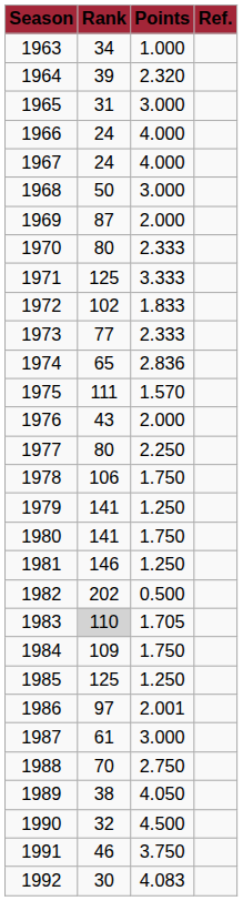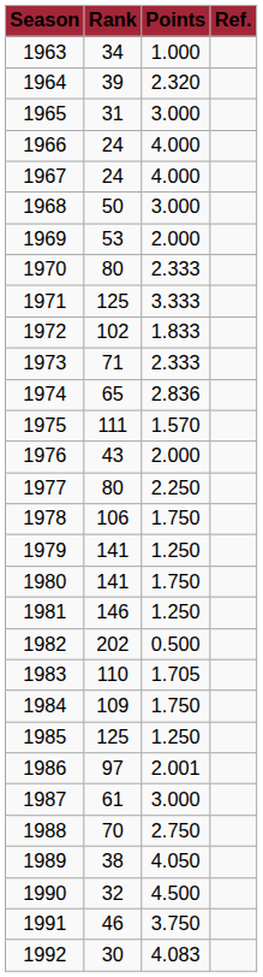 <table class="wikitable plainrowheaders sortable" style="text-align:center">
 <tr>
 <th style="background:#a32638; text-align:center;"><span>Season</span></th>
 <th style="background:#a32638; text-align:center;"><span>Rank</span></th>
 <th style="background:#a32638; text-align:center;"><span>Points</span></th>
 <th style="background:#a32638; text-align:center;"><span>Ref.</span></th>
 </tr>
 <tr>
 <td>1963</td>
 <td>34 </td>
 <td>1.000</td>
 <td></td>
 </tr>
 <tr>
 <td>1964</td>
 <td>39 </td>
 <td>2.320</td>
 <td></td>
 </tr>
 <tr>
 <td>1965</td>
 <td>31 </td>
 <td>3.000</td>
 <td></td>
 </tr>
 <tr>
 <td>1966</td>
 <td>24 </td>
 <td>4.000</td>
 <td></td>
 </tr>
 <tr>
 <td>1967</td>
 <td>24 </td>
 <td>4.000</td>
 <td></td>
 </tr>
 <tr>
 <td>1968</td>
 <td>50 </td>
 <td>3.000</td>
 <td></td>
 </tr>
 <tr>
 <td>1969</td>
-<td>87 </td>
+<td>53 </td>
 <td>2.000</td>
 <td></td>
 </tr>
 <tr>
 <td>1970</td>
 <td>80 </td>
 <td>2.333</td>
 <td></td>
 </tr>
 <tr>
 <td>1971</td>
 <td>125 </td>
 <td>3.333</td>
 <td></td>
 </tr>
 <tr>
 <td>1972</td>
 <td>102 </td>
 <td>1.833</td>
 <td></td>
 </tr>
 <tr>
 <td>1973</td>
-<td>77 </td>
+<td>71 </td>
 <td>2.333</td>
 <td></td>
 </tr>
 <tr>
 <td>1974</td>
 <td>65 </td>
 <td>2.836</td>
 <td></td>
 </tr>
 <tr>
 <td>1975</td>
 <td>111 </td>
 <td>1.570</td>
 <td></td>
 </tr>
 <tr>
 <td>1976</td>
 <td>43 </td>
 <td>2.000</td>
 <td></td>
 </tr>
 <tr>
 <td>1977</td>
 <td>80 </td>
 <td>2.250</td>
 <td></td>
 </tr>
 <tr>
 <td>1978</td>
 <td>106 </td>
 <td>1.750</td>
 <td></td>
 </tr>
 <tr>
 <td>1979</td>
 <td>141 </td>
 <td>1.250</td>
 <td></td>
 </tr>
 <tr>
 <td>1980</td>
 <td>141 </td>
 <td>1.750</td>
 <td></td>
 </tr>
 <tr>
 <td>1981</td>
 <td>146 </td>
 <td>1.250</td>
 <td></td>
 </tr>
 <tr>
 <td>1982</td>
 <td>202 </td>
 <td>0.500</td>
 <td></td>
 </tr>
 <tr>
 <td>1983</td>
-<td style="background: lightgrey;">110 </td>
+<td>110 </td>
 <td>1.705</td>
 <td></td>
 </tr>
 <tr>
 <td>1984</td>
 <td>109 </td>
 <td>1.750</td>
 <td></td>
 </tr>
 <tr>
 <td>1985</td>
 <td>125 </td>
 <td>1.250</td>
 <td></td>
 </tr>
 <tr>
 <td>1986</td>
 <td>97 </td>
 <td>2.001</td>
 <td></td>
 </tr>
 <tr>
 <td>1987</td>
 <td>61 </td>
 <td>3.000</td>
 <td></td>
 </tr>
 <tr>
 <td>1988</td>
 <td>70 </td>
 <td>2.750</td>
 <td></td>
 </tr>
 <tr>
 <td>1989</td>
 <td>38 </td>
 <td>4.050</td>
 <td></td>
 </tr>
 <tr>
 <td>1990</td>
 <td>32 </td>
 <td>4.500</td>
 <td></td>
 </tr>
 <tr>
 <td>1991</td>
 <td>46 </td>
 <td>3.750</td>
 <td></td>
 </tr>
 <tr>
 <td>1992</td>
 <td>30 </td>
 <td>4.083</td>
 <td></td>
 </tr>
 </table>
